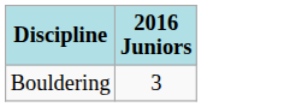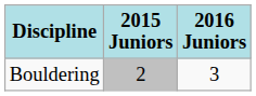 <table class="wikitable" style="text-align: center;">
 <tr>
 <th style="background: #b0e0e6;">Discipline</th>
+<th style="background: #b0e0e6;">2015<br>Juniors</th>
 <th style="background: #b0e0e6;">2016<br>Juniors</th>
 </tr>
 <tr>
 <td align="left">Bouldering</td>
+<td style="background: silver">2</td>
 <td>3</td>
 </tr>
 </table>
